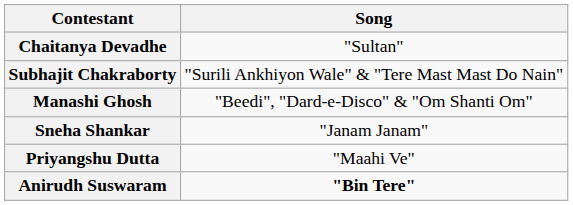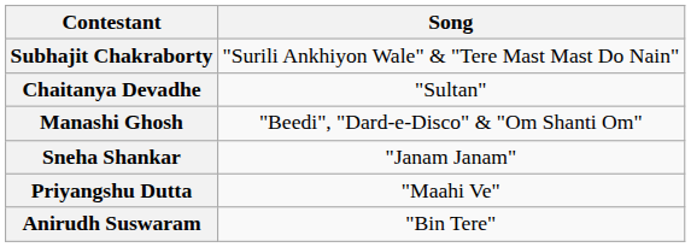 <table class="wikitable unsortable" style="text-align:center;">
 <tr>
 <th>Contestant</th>
 <th>Song</th>
 </tr>
 <tr>
+<th>Subhajit Chakraborty</th>
+<td>"Surili Ankhiyon Wale" & "Tere Mast Mast Do Nain"</td>
+</tr>
+<tr>
 <th>Chaitanya Devadhe</th>
 <td>"Sultan"</td>
-</tr>
-<tr>
-<th>Subhajit Chakraborty</th>
-<td>"Surili Ankhiyon Wale" & "Tere Mast Mast Do Nain"</td>
 </tr>
 <tr>
 <th>Manashi Ghosh</th>
 <td>"Beedi", "Dard-e-Disco" & "Om Shanti Om"</td>
 </tr>
 <tr>
 <th>Sneha Shankar</th>
 <td>"Janam Janam"</td>
 </tr>
 <tr>
 <th>Priyangshu Dutta</th>
 <td>"Maahi Ve"</td>
 </tr>
 <tr>
 <th>Anirudh Suswaram</th>
-<td><strong>"Bin Tere"</strong></td>
+<td>"Bin Tere"</td>
 </tr>
 </table>
